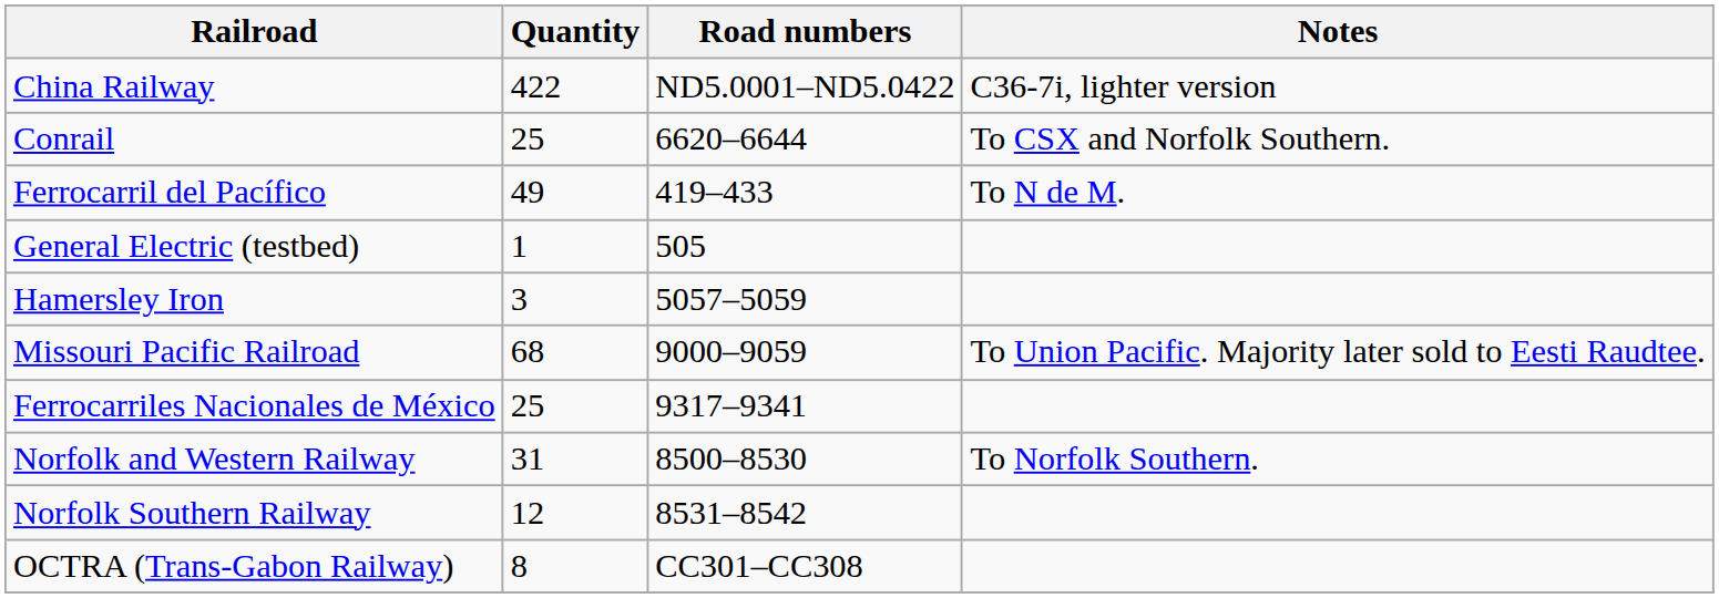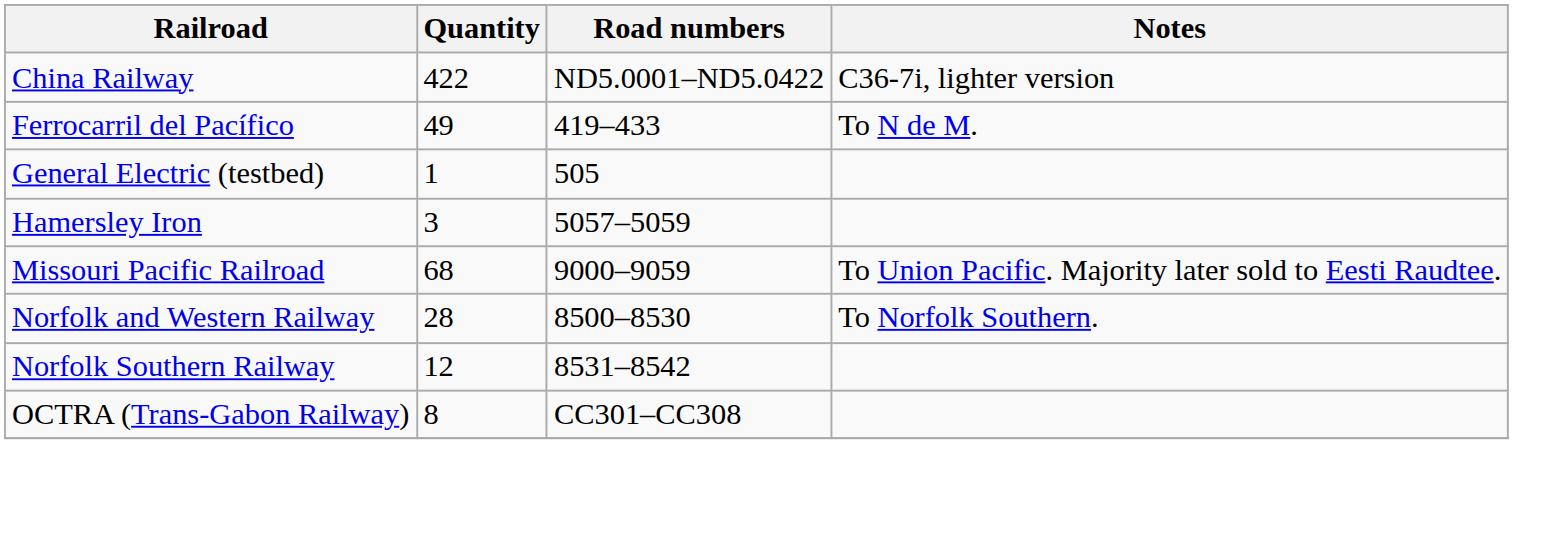 <table class="wikitable">
 <tr>
 <th bgcolor=c0c090>Railroad</th>
 <th bgcolor=c0c090>Quantity</th>
 <th bgcolor=c0c090>Road numbers</th>
 <th bgcolor=c0c090>Notes</th>
 </tr>
 <tr>
 <td><a href='#'>China Railway</a></td>
 <td>422</td>
 <td>ND5.0001–ND5.0422</td>
 <td>C36-7i, lighter version</td>
-</tr>
-<tr>
-<td><a href='#'>Conrail</a></td>
-<td>25</td>
-<td>6620–6644</td>
-<td>To <a href='#'>CSX</a> and Norfolk Southern.</td>
 </tr>
 <tr>
 <td><a href='#'>Ferrocarril del Pacífico</a></td>
 <td>49</td>
 <td>419–433</td>
 <td>To <a href='#'>N de M</a>.</td>
 </tr>
 <tr>
 <td><a href='#'>General Electric</a> (testbed)</td>
 <td>1</td>
 <td>505</td>
 <td></td>
 </tr>
 <tr>
 <td><a href='#'>Hamersley Iron</a></td>
 <td>3</td>
 <td>5057–5059</td>
 <td></td>
 </tr>
 <tr>
 <td><a href='#'>Missouri Pacific Railroad</a></td>
 <td>68</td>
 <td>9000–9059</td>
 <td>To <a href='#'>Union Pacific</a>. Majority later sold to <a href='#'>Eesti Raudtee</a>.</td>
 </tr>
 <tr>
-<td><a href='#'>Ferrocarriles Nacionales de México</a></td>
-<td>25</td>
-<td>9317–9341</td>
-<td></td>
-</tr>
-<tr>
 <td><a href='#'>Norfolk and Western Railway</a></td>
-<td>31</td>
+<td>28</td>
 <td>8500–8530</td>
 <td>To <a href='#'>Norfolk Southern</a>.</td>
 </tr>
 <tr>
 <td><a href='#'>Norfolk Southern Railway</a></td>
 <td>12</td>
 <td>8531–8542</td>
 <td></td>
 </tr>
 <tr>
 <td>OCTRA (<a href='#'>Trans-Gabon Railway</a>)</td>
 <td>8</td>
 <td>CC301–CC308</td>
 <td></td>
 </tr>
 <tr>
 </tr>
 </table>
